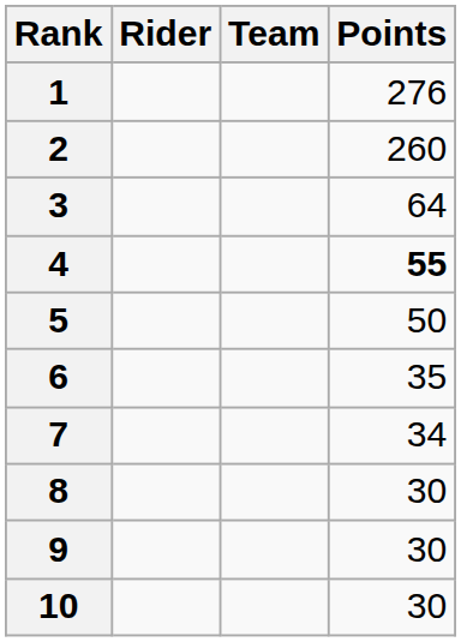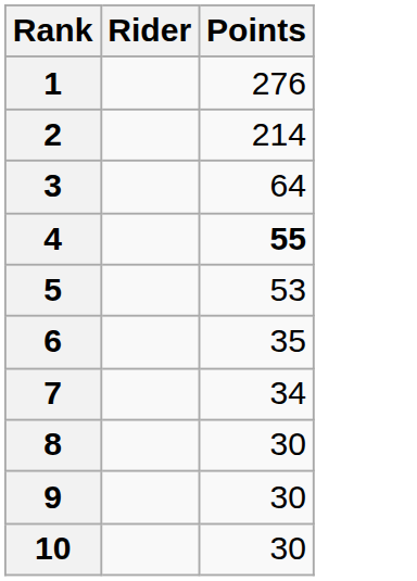 <table class="wikitable">
 <tr>
 <th scope="col">Rank</th>
 <th scope="col">Rider</th>
-<th scope="col">Team</th>
 <th scope="col">Points</th>
 </tr>
 <tr>
 <th scope="row">1</th>
 <td> </td>
-<td></td>
 <td style="text-align:right;">276</td>
 </tr>
 <tr>
 <th scope="row">2</th>
 <td> </td>
-<td></td>
-<td style="text-align:right;">260</td>
+<td style="text-align:right;">214</td>
 </tr>
 <tr>
 <th scope="row">3</th>
-<td></td>
 <td></td>
 <td style="text-align:right;">64</td>
 </tr>
 <tr>
 <th scope="row">4</th>
 <td></td>
-<td></td>
 <td style="text-align:right;"><strong>55</strong></td>
 </tr>
 <tr>
 <th scope="row">5</th>
 <td></td>
-<td></td>
-<td style="text-align:right;">50</td>
+<td style="text-align:right;">53</td>
 </tr>
 <tr>
 <th scope="row">6</th>
-<td></td>
 <td></td>
 <td style="text-align:right;">35</td>
 </tr>
 <tr>
 <th scope="row">7</th>
 <td></td>
-<td></td>
 <td style="text-align:right;">34</td>
 </tr>
 <tr>
 <th scope="row">8</th>
-<td></td>
 <td></td>
 <td style="text-align:right;">30</td>
 </tr>
 <tr>
 <th scope="row">9</th>
 <td></td>
-<td></td>
 <td style="text-align:right;">30</td>
 </tr>
 <tr>
 <th scope="row">10</th>
 <td></td>
-<td></td>
 <td style="text-align:right;">30</td>
 </tr>
 </table>
